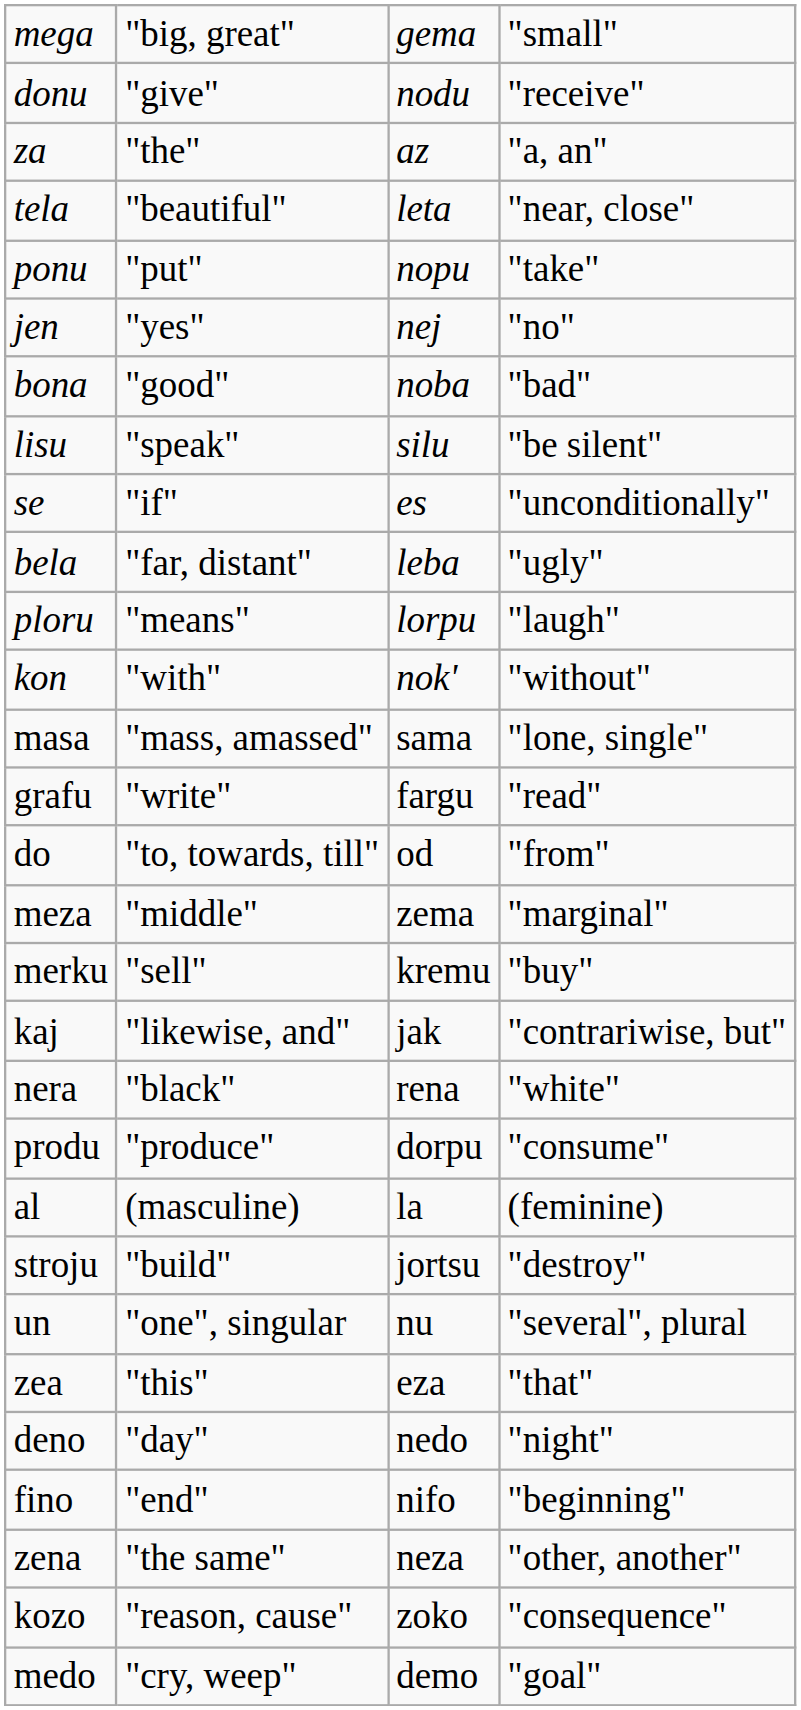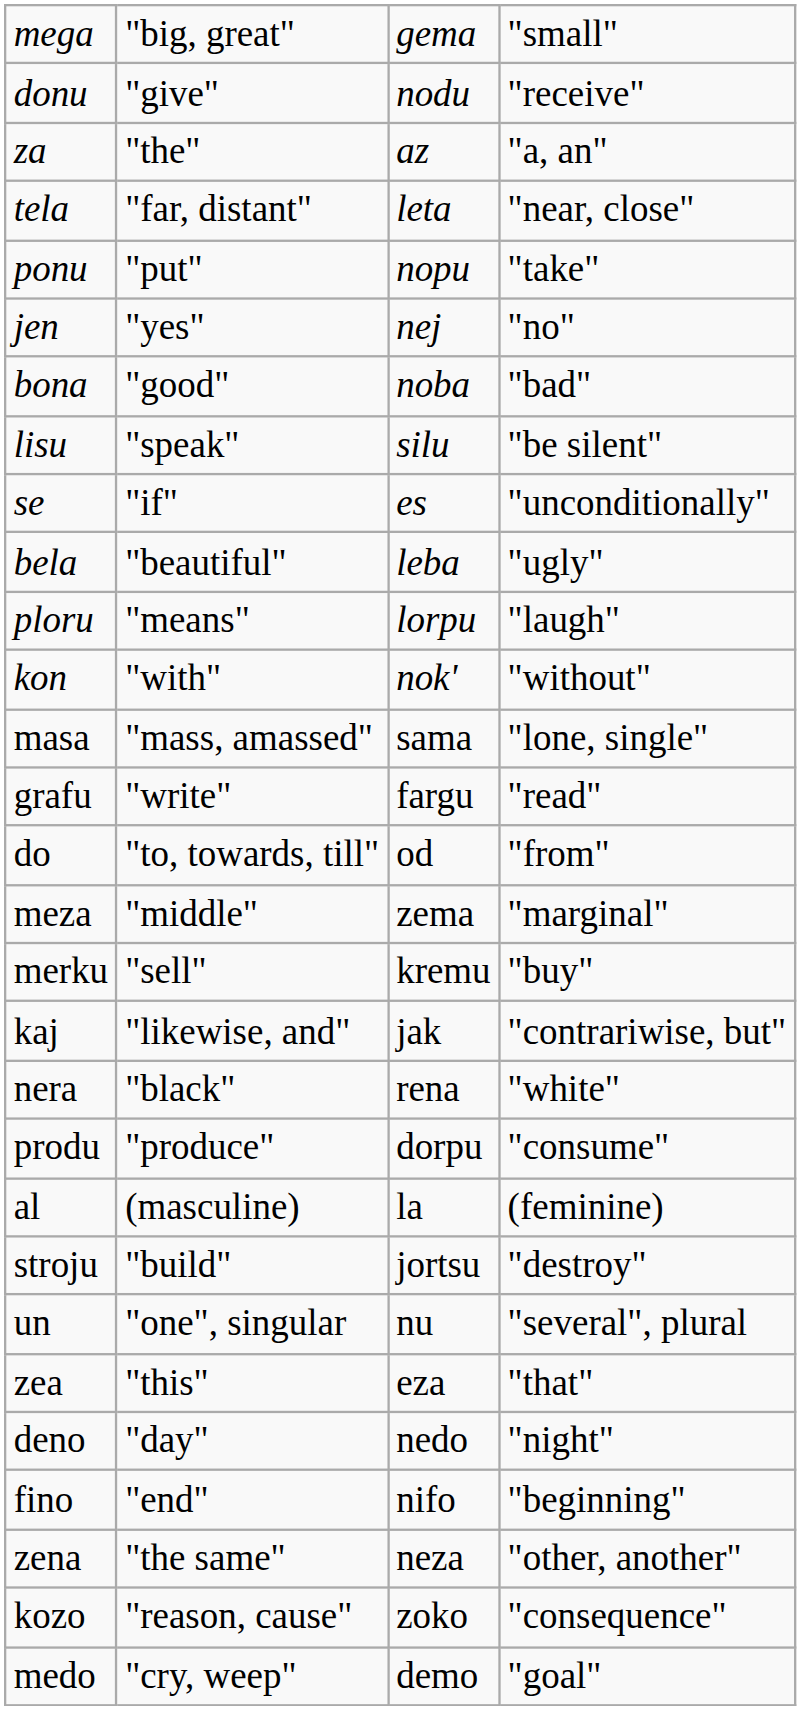 <table class=wikitable>
 <tr>
 <td><em>mega</em></td>
 <td>"big, great"</td>
 <td><em>gema</em></td>
 <td>"small"</td>
 </tr>
 <tr>
 <td><em>donu</em></td>
 <td>"give"</td>
 <td><em>nodu</em></td>
 <td>"receive"</td>
 </tr>
 <tr>
 <td><em>za</em></td>
 <td>"the"</td>
 <td><em>az</em></td>
 <td>"a, an"</td>
 </tr>
 <tr>
 <td><em>tela</em></td>
-<td>"beautiful"</td>
+<td>"far, distant"</td>
 <td><em>leta</em></td>
 <td>"near, close"</td>
 </tr>
 <tr>
 <td><em>ponu</em></td>
 <td>"put"</td>
 <td><em>nopu</em></td>
 <td>"take"</td>
 </tr>
 <tr>
 <td><em>jen</em></td>
 <td>"yes"</td>
 <td><em>nej</em></td>
 <td>"no"</td>
 </tr>
 <tr>
 <td><em>bona</em></td>
 <td>"good"</td>
 <td><em>noba</em></td>
 <td>"bad"</td>
 </tr>
 <tr>
 <td><em>lisu</em></td>
 <td>"speak"</td>
 <td><em>silu</em></td>
 <td>"be silent"</td>
 </tr>
 <tr>
 <td><em>se</em></td>
 <td>"if"</td>
 <td><em>es</em></td>
 <td>"unconditionally"</td>
 </tr>
 <tr>
 <td><em>bela</em></td>
-<td>"far, distant"</td>
+<td>"beautiful"</td>
 <td><em>leba</em></td>
 <td>"ugly"</td>
 </tr>
 <tr>
 <td><em>ploru</em></td>
 <td>"means"</td>
 <td><em>lorpu</em></td>
 <td>"laugh"</td>
 </tr>
 <tr>
 <td><em>kon</em></td>
 <td>"with"</td>
 <td><em>nok'</td>
 <td>"without"</td>
 </tr>
 <tr>
 <td></em>masa<em></td>
 <td>"mass, amassed"</td>
 <td></em>sama<em></td>
 <td>"lone, single"</td>
 </tr>
 <tr>
 <td></em>grafu<em></td>
 <td>"write"</td>
 <td></em>fargu<em></td>
 <td>"read"</td>
 </tr>
 <tr>
 <td></em>do<em></td>
 <td>"to, towards, till"</td>
 <td></em>od<em></td>
 <td>"from"</td>
 </tr>
 <tr>
 <td></em>meza<em></td>
 <td>"middle"</td>
 <td></em>zema<em></td>
 <td>"marginal"</td>
 </tr>
 <tr>
 <td></em>merku<em></td>
 <td>"sell"</td>
 <td></em>kremu<em></td>
 <td>"buy"</td>
 </tr>
 <tr>
 <td></em>kaj<em></td>
 <td>"likewise, and"</td>
 <td></em>jak<em></td>
 <td>"contrariwise, but"</td>
 </tr>
 <tr>
 <td></em>nera<em></td>
 <td>"black"</td>
 <td></em>rena<em></td>
 <td>"white"</td>
 </tr>
 <tr>
 <td></em>produ<em></td>
 <td>"produce"</td>
 <td></em>dorpu<em></td>
 <td>"consume"</td>
 </tr>
 <tr>
 <td></em>al<em></td>
 <td>(masculine)</td>
 <td></em>la<em></td>
 <td>(feminine)</td>
 </tr>
 <tr>
 <td></em>stroju<em></td>
 <td>"build"</td>
 <td></em>jortsu<em></td>
 <td>"destroy"</td>
 </tr>
 <tr>
 <td></em>un<em></td>
 <td>"one", singular</td>
 <td></em>nu<em></td>
 <td>"several", plural</td>
 </tr>
 <tr>
 <td></em>zea<em></td>
 <td>"this"</td>
 <td></em>eza<em></td>
 <td>"that"</td>
 </tr>
 <tr>
 <td></em>deno<em></td>
 <td>"day"</td>
 <td></em>nedo<em></td>
 <td>"night"</td>
 </tr>
 <tr>
 <td></em>fino<em></td>
 <td>"end"</td>
 <td></em>nifo<em></td>
 <td>"beginning"</td>
 </tr>
 <tr>
 <td></em>zena<em></td>
 <td>"the same"</td>
 <td></em>neza<em></td>
 <td>"other, another"</td>
 </tr>
 <tr>
 <td></em>kozo<em></td>
 <td>"reason, cause"</td>
 <td></em>zoko<em></td>
 <td>"consequence"</td>
 </tr>
 <tr>
 <td></em>medo<em></td>
 <td>"cry, weep"</td>
 <td></em>demo<em></td>
 <td>"goal"</td>
 </tr>
 </table>
